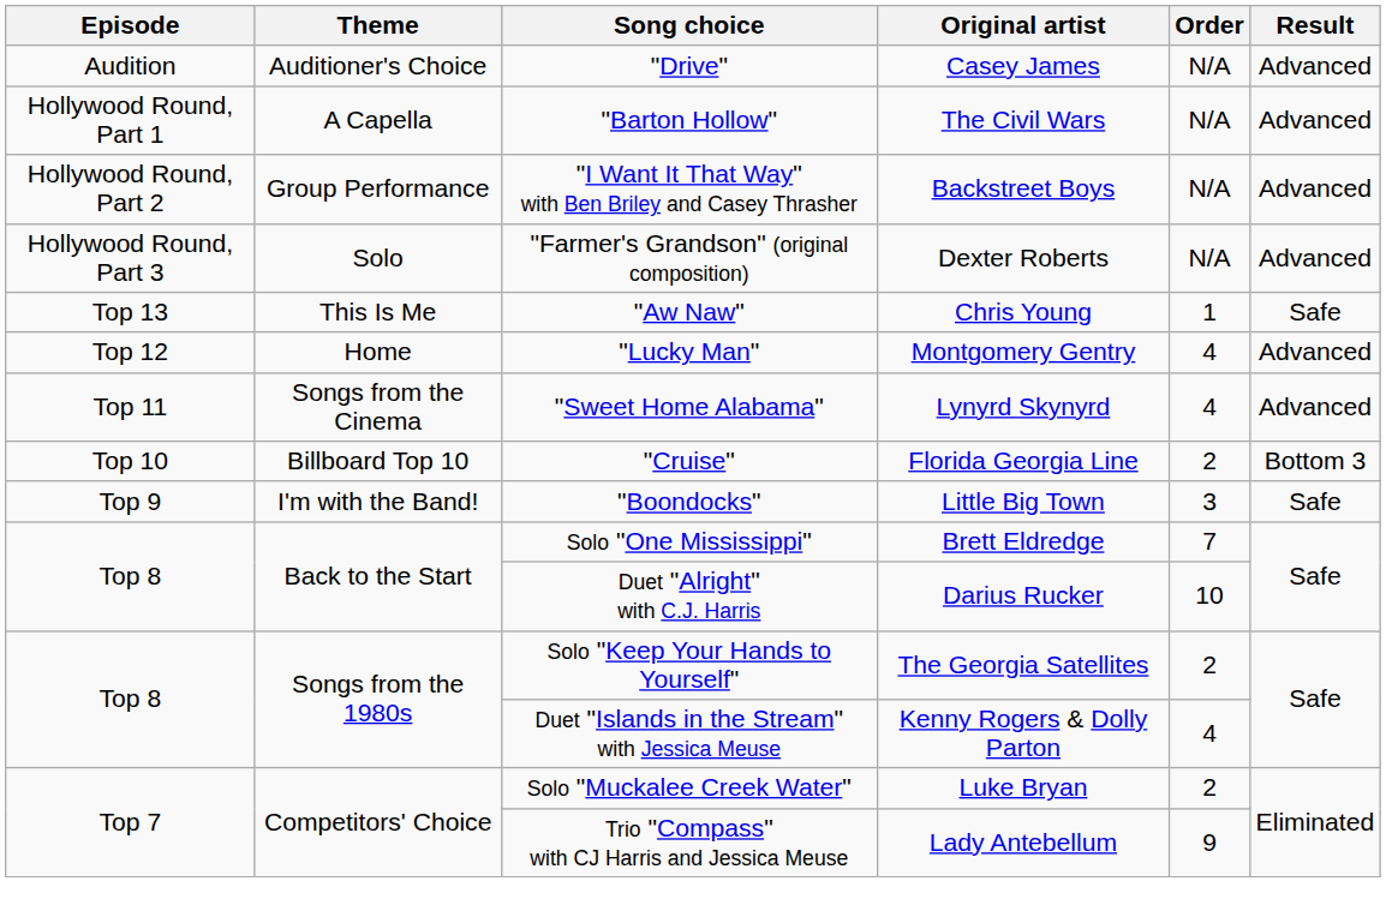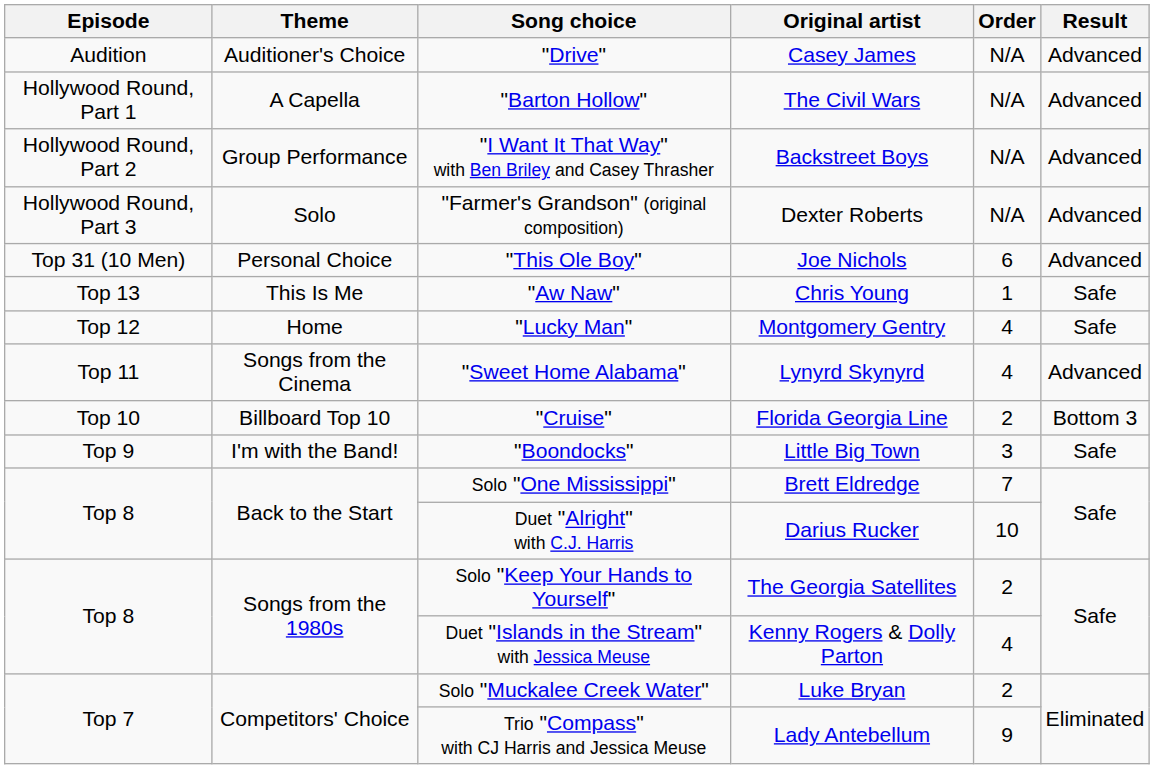 <table class="wikitable" style="text-align: center;">
 <tr>
 <th>Episode</th>
 <th>Theme</th>
 <th>Song choice</th>
 <th>Original artist</th>
 <th>Order</th>
 <th>Result</th>
 </tr>
 <tr>
 <td>Audition</td>
 <td>Auditioner's Choice</td>
 <td>"<a href='#'>Drive</a>"</td>
 <td><a href='#'>Casey James</a></td>
 <td>N/A</td>
 <td>Advanced</td>
 </tr>
 <tr>
 <td>Hollywood Round, Part 1</td>
 <td>A Capella</td>
 <td>"<a href='#'>Barton Hollow</a>"</td>
 <td><a href='#'>The Civil Wars</a></td>
 <td>N/A</td>
 <td>Advanced</td>
 </tr>
 <tr>
 <td>Hollywood Round, Part 2</td>
 <td>Group Performance</td>
 <td>"<a href='#'>I Want It That Way</a>"<br><small>with <a href='#'>Ben Briley</a> and Casey Thrasher</small></td>
 <td><a href='#'>Backstreet Boys</a></td>
 <td>N/A</td>
 <td>Advanced</td>
 </tr>
 <tr>
 <td>Hollywood Round, Part 3</td>
 <td>Solo</td>
 <td>"Farmer's Grandson" <small>(original composition)</small></td>
 <td>Dexter Roberts</td>
 <td>N/A</td>
 <td>Advanced</td>
 </tr>
 <tr>
+<td>Top 31 (10 Men)</td>
+<td>Personal Choice</td>
+<td>"<a href='#'>This Ole Boy</a>"</td>
+<td><a href='#'>Joe Nichols</a></td>
+<td>6</td>
+<td>Advanced</td>
+</tr>
+<tr>
 <td>Top 13</td>
 <td>This Is Me</td>
 <td>"<a href='#'>Aw Naw</a>"</td>
 <td><a href='#'>Chris Young</a></td>
 <td>1</td>
 <td>Safe</td>
 </tr>
 <tr>
 <td>Top 12</td>
 <td>Home</td>
 <td>"<a href='#'>Lucky Man</a>"</td>
 <td><a href='#'>Montgomery Gentry</a></td>
 <td>4</td>
-<td>Advanced</td>
+<td>Safe</td>
 </tr>
 <tr>
 <td>Top 11</td>
 <td>Songs from the Cinema</td>
 <td>"<a href='#'>Sweet Home Alabama</a>"</td>
 <td><a href='#'>Lynyrd Skynyrd</a></td>
 <td>4</td>
 <td>Advanced</td>
 </tr>
 <tr>
 <td>Top 10</td>
 <td>Billboard Top 10</td>
 <td>"<a href='#'>Cruise</a>"</td>
 <td><a href='#'>Florida Georgia Line</a></td>
 <td>2</td>
 <td>Bottom 3</td>
 </tr>
 <tr>
 <td>Top 9</td>
 <td>I'm with the Band!</td>
 <td>"<a href='#'>Boondocks</a>"</td>
 <td><a href='#'>Little Big Town</a></td>
 <td>3</td>
 <td>Safe</td>
 </tr>
 <tr>
 <td rowspan=2>Top 8</td>
 <td rowspan=2>Back to the Start</td>
 <td><small>Solo</small> "<a href='#'>One Mississippi</a>"</td>
 <td><a href='#'>Brett Eldredge</a></td>
 <td>7</td>
 <td Rowspan=2>Safe</td>
 </tr>
 <tr>
 <td><small>Duet</small> "<a href='#'>Alright</a>" <br> <small>with <a href='#'>C.J. Harris</a></small></td>
 <td><a href='#'>Darius Rucker</a></td>
 <td>10</td>
 </tr>
 <tr>
 <td rowspan=2>Top 8</td>
 <td rowspan=2>Songs from the <a href='#'>1980s</a></td>
 <td><small>Solo</small> "<a href='#'>Keep Your Hands to Yourself</a>"</td>
 <td><a href='#'>The Georgia Satellites</a></td>
 <td>2</td>
 <td rowspan=2>Safe</td>
 </tr>
 <tr>
 <td><small>Duet</small> "<a href='#'>Islands in the Stream</a>" <br><small>with <a href='#'>Jessica Meuse</a></small></td>
 <td><a href='#'>Kenny Rogers</a> & <a href='#'>Dolly Parton</a></td>
 <td>4</td>
 </tr>
 <tr>
 <td rowspan=2>Top 7</td>
 <td rowspan=2>Competitors' Choice</td>
 <td><small>Solo</small> "<a href='#'>Muckalee Creek Water</a>"</td>
 <td><a href='#'>Luke Bryan</a></td>
 <td>2</td>
 <td rowspan=2>Eliminated</td>
 </tr>
 <tr>
 <td><small>Trio</small> "<a href='#'>Compass</a>" <br><small>with CJ Harris and Jessica Meuse</small></td>
 <td><a href='#'>Lady Antebellum</a></td>
 <td>9</td>
 </tr>
 </table>
